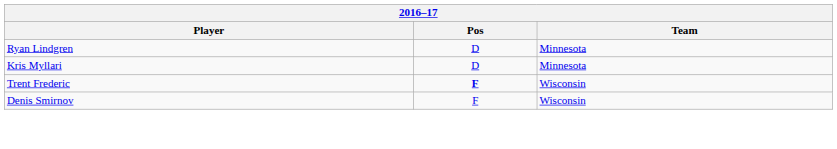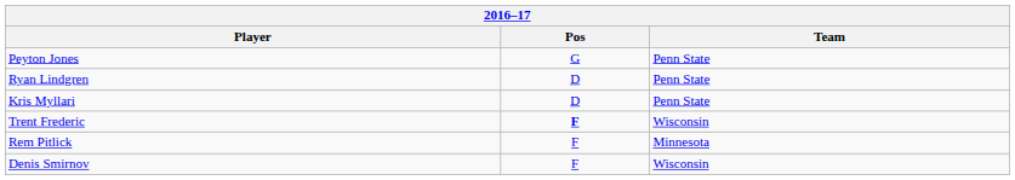 <table class="wikitable" width=95%>
 <tr>
 <th colspan=3><a href='#'>2016–17</a></th>
 </tr>
 <tr>
 <th>Player</th>
 <th>Pos</th>
 <th>Team</th>
 </tr>
 <tr>
+<td><a href='#'>Peyton Jones</a></td>
+<td style="text-align:center;"><a href='#'>G</a></td>
+<td><a href='#'>Penn State</a></td>
+</tr>
+<tr>
 <td><a href='#'>Ryan Lindgren</a></td>
 <td style="text-align:center;"><a href='#'>D</a></td>
-<td><a href='#'>Minnesota</a></td>
+<td><a href='#'>Penn State</a></td>
 </tr>
 <tr>
 <td><a href='#'>Kris Myllari</a></td>
 <td style="text-align:center;"><a href='#'>D</a></td>
-<td><a href='#'>Minnesota</a></td>
+<td><a href='#'>Penn State</a></td>
 </tr>
 <tr>
 <td><a href='#'>Trent Frederic</a></td>
 <td style="text-align:center;"><strong><a href='#'>F</a></strong></td>
 <td><a href='#'>Wisconsin</a></td>
 </tr>
 <tr>
+<td><a href='#'>Rem Pitlick</a></td>
+<td style="text-align:center;"><a href='#'>F</a></td>
+<td><a href='#'>Minnesota</a></td>
+</tr>
+<tr>
 <td><a href='#'>Denis Smirnov</a></td>
 <td style="text-align:center;"><a href='#'>F</a></td>
 <td><a href='#'>Wisconsin</a></td>
 </tr>
 </table>
